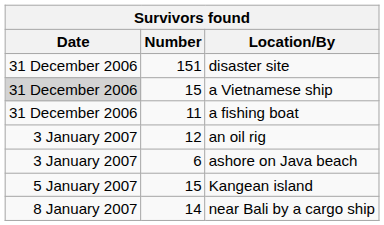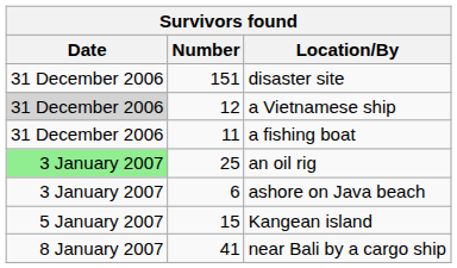 <table class="wikitable" style="font-size: 90%"; align="right">
 <tr>
 <th colspan=9>Survivors found</th>
 </tr>
 <tr>
 <th>Date</th>
 <th>Number</th>
 <th>Location/By</th>
 </tr>
 <tr>
 <td align="right">31 December 2006</td>
 <td align="right">151</td>
 <td>disaster site</td>
 </tr>
 <tr>
 <td align="right" style="background: lightgrey;">31 December 2006</td>
-<td align="right">15</td>
+<td align="right">12</td>
 <td>a Vietnamese ship</td>
 </tr>
 <tr>
 <td align="right">31 December 2006</td>
 <td align="right">11</td>
 <td>a fishing boat</td>
 </tr>
 <tr>
-<td align="right">3 January 2007</td>
-<td align="right">12</td>
+<td align="right" style="background: lightgreen;">3 January 2007</td>
+<td align="right">25</td>
 <td>an oil rig</td>
 </tr>
 <tr>
 <td align="right">3 January 2007</td>
 <td align="right">6</td>
 <td>ashore on Java beach</td>
 </tr>
 <tr>
 <td align="right">5 January 2007</td>
 <td align="right">15</td>
 <td>Kangean island</td>
 </tr>
 <tr>
 <td align="right">8 January 2007</td>
-<td align="right">14</td>
+<td align="right">41</td>
 <td>near Bali by a cargo ship</td>
 </tr>
 </table>
